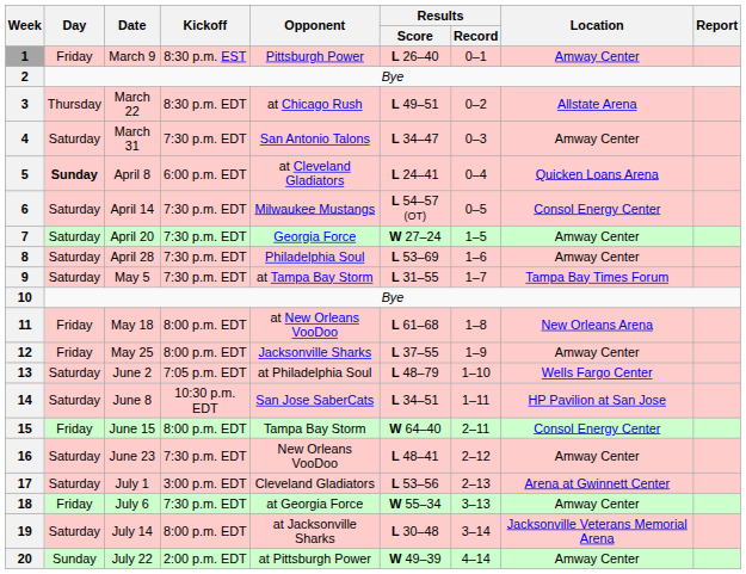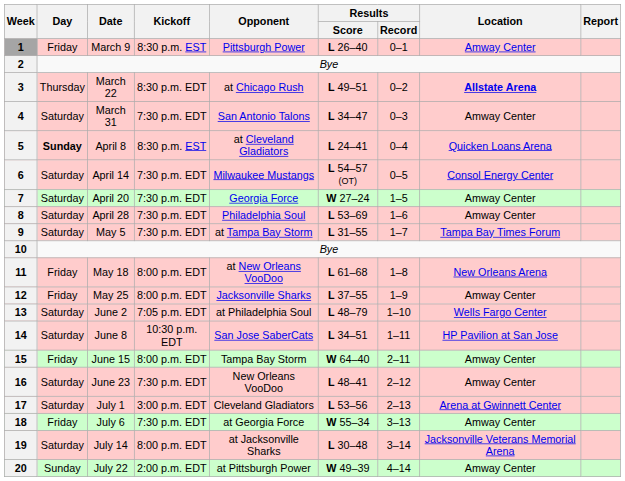 <table class="wikitable" style="font-size: 95%;">
 <tr>
 <th rowspan="2">Week</th>
 <th rowspan="2">Day</th>
 <th rowspan="2">Date</th>
 <th rowspan="2">Kickoff</th>
 <th rowspan="2">Opponent</th>
 <th colspan="2">Results</th>
 <th rowspan="2">Location</th>
 <th rowspan="2">Report</th>
 </tr>
 <tr>
 <th>Score</th>
 <th>Record</th>
 </tr>
 <tr style="background:#fcc">
 <th style="background:#a5a5a5; text-align:center;">1</th>
 <td align="center">Friday</td>
 <td align="center">March 9</td>
 <td align="center">8:30 p.m. <a href='#'>EST</a></td>
 <td align="center"><a href='#'>Pittsburgh Power</a></td>
 <td align="center"><strong>L</strong> 26–40</td>
 <td align="center">0–1</td>
 <td align="center"><a href='#'>Amway Center</a></td>
 <td align="center"></td>
 </tr>
 <tr style=>
 <th align="center">2</th>
 <td colspan="9" align="center" valign="middle"><em>Bye</em></td>
 </tr>
 <tr style="background:#fcc">
 <th align="center">3</th>
 <td align="center">Thursday</td>
 <td align="center">March 22</td>
 <td align="center">8:30 p.m. EDT</td>
 <td align="center">at <a href='#'>Chicago Rush</a></td>
 <td align="center"><strong>L</strong> 49–51</td>
 <td align="center">0–2</td>
-<td align="center"><a href='#'>Allstate Arena</a></td>
+<td align="center"><strong><a href='#'>Allstate Arena</a></strong></td>
 <td align="center"></td>
 </tr>
 <tr style="background:#fcc">
 <th align="center">4</th>
 <td align="center">Saturday</td>
 <td align="center">March 31</td>
 <td align="center">7:30 p.m. EDT</td>
 <td align="center"><a href='#'>San Antonio Talons</a></td>
 <td align="center"><strong>L</strong> 34–47</td>
 <td align="center">0–3</td>
 <td align="center">Amway Center</td>
 <td align="center"></td>
 </tr>
 <tr style="background:#fcc">
 <th align="center">5</th>
 <td align="center"><strong>Sunday</strong></td>
 <td align="center">April 8</td>
-<td align="center">6:00 p.m. EDT</td>
+<td align="center">8:30 p.m. <a href='#'>EST</a></td>
 <td align="center">at <a href='#'>Cleveland Gladiators</a></td>
 <td align="center"><strong>L</strong> 24–41</td>
 <td align="center">0–4</td>
 <td align="center"><a href='#'>Quicken Loans Arena</a></td>
 <td align="center"></td>
 </tr>
 <tr style="background:#fcc">
 <th align="center">6</th>
 <td align="center">Saturday</td>
 <td align="center">April 14</td>
 <td align="center">7:30 p.m. EDT</td>
 <td align="center"><a href='#'>Milwaukee Mustangs</a></td>
 <td align="center"><strong>L</strong> 54–57 <small>(OT)</small></td>
 <td align="center">0–5</td>
 <td align="center"><a href='#'>Consol Energy Center</a></td>
 <td align="center"></td>
 </tr>
 <tr style="background:#cfc">
 <th align="center">7</th>
 <td align="center">Saturday</td>
 <td align="center">April 20</td>
 <td align="center">7:30 p.m. EDT</td>
 <td align="center"><a href='#'>Georgia Force</a></td>
 <td align="center"><strong>W</strong> 27–24</td>
 <td align="center">1–5</td>
 <td align="center">Amway Center</td>
 <td align="center"></td>
 </tr>
 <tr style="background:#fcc">
 <th align="center">8</th>
 <td align="center">Saturday</td>
 <td align="center">April 28</td>
 <td align="center">7:30 p.m. EDT</td>
 <td align="center"><a href='#'>Philadelphia Soul</a></td>
 <td align="center"><strong>L</strong> 53–69</td>
 <td align="center">1–6</td>
 <td align="center">Amway Center</td>
 <td align="center"></td>
 </tr>
 <tr style="background:#fcc">
 <th align="center">9</th>
 <td align="center">Saturday</td>
 <td align="center">May 5</td>
 <td align="center">7:30 p.m. EDT</td>
 <td align="center">at <a href='#'>Tampa Bay Storm</a></td>
 <td align="center"><strong>L</strong> 31–55</td>
 <td align="center">1–7</td>
 <td align="center"><a href='#'>Tampa Bay Times Forum</a></td>
 <td align="center"></td>
 </tr>
 <tr style=>
 <th align="center">10</th>
 <td colspan="9" align="center" valign="middle"><em>Bye</em></td>
 </tr>
 <tr style="background:#fcc">
 <th align="center">11</th>
 <td align="center">Friday</td>
 <td align="center">May 18</td>
 <td align="center">8:00 p.m. EDT</td>
 <td align="center">at <a href='#'>New Orleans VooDoo</a></td>
 <td align="center"><strong>L</strong> 61–68</td>
 <td align="center">1–8</td>
 <td align="center"><a href='#'>New Orleans Arena</a></td>
 <td align="center"></td>
 </tr>
 <tr style="background:#fcc">
 <th align="center">12</th>
 <td align="center">Friday</td>
 <td align="center">May 25</td>
 <td align="center">8:00 p.m. EDT</td>
 <td align="center"><a href='#'>Jacksonville Sharks</a></td>
 <td align="center"><strong>L</strong> 37–55</td>
 <td align="center">1–9</td>
 <td align="center">Amway Center</td>
 <td align="center"></td>
 </tr>
 <tr style="background:#fcc">
 <th align="center">13</th>
 <td align="center">Saturday</td>
 <td align="center">June 2</td>
 <td align="center">7:05 p.m. EDT</td>
 <td align="center">at Philadelphia Soul</td>
 <td align="center"><strong>L</strong> 48–79</td>
 <td align="center">1–10</td>
 <td align="center"><a href='#'>Wells Fargo Center</a></td>
 <td align="center"></td>
 </tr>
 <tr style="background:#fcc">
 <th align="center">14</th>
 <td align="center">Saturday</td>
 <td align="center">June 8</td>
 <td align="center">10:30 p.m. EDT</td>
 <td align="center"><a href='#'>San Jose SaberCats</a></td>
 <td align="center"><strong>L</strong> 34–51</td>
 <td align="center">1–11</td>
 <td align="center"><a href='#'>HP Pavilion at San Jose</a></td>
 <td align="center"></td>
 </tr>
 <tr style="background:#cfc">
 <th align="center">15</th>
 <td align="center">Friday</td>
 <td align="center">June 15</td>
 <td align="center">8:00 p.m. EDT</td>
 <td align="center">Tampa Bay Storm</td>
 <td align="center"><strong>W</strong> 64–40</td>
 <td align="center">2–11</td>
-<td align="center"><a href='#'>Consol Energy Center</a></td>
+<td align="center">Amway Center</td>
 <td align="center"></td>
 </tr>
 <tr style="background:#fcc">
 <th align="center">16</th>
 <td align="center">Saturday</td>
 <td align="center">June 23</td>
 <td align="center">7:30 p.m. EDT</td>
 <td align="center">New Orleans VooDoo</td>
 <td align="center"><strong>L</strong> 48–41</td>
 <td align="center">2–12</td>
 <td align="center">Amway Center</td>
 <td align="center"></td>
 </tr>
 <tr style="background:#fcc">
 <th align="center">17</th>
 <td align="center">Saturday</td>
 <td align="center">July 1</td>
 <td align="center">3:00 p.m. EDT</td>
 <td align="center">Cleveland Gladiators</td>
 <td align="center"><strong>L</strong> 53–56</td>
 <td align="center">2–13</td>
 <td align="center"><a href='#'>Arena at Gwinnett Center</a></td>
 <td align="center"></td>
 </tr>
 <tr style="background:#cfc">
 <th align="center">18</th>
 <td align="center">Friday</td>
 <td align="center">July 6</td>
 <td align="center">7:30 p.m. EDT</td>
 <td align="center">at Georgia Force</td>
 <td align="center"><strong>W</strong> 55–34</td>
 <td align="center">3–13</td>
 <td align="center">Amway Center</td>
 <td align="center"></td>
 </tr>
 <tr style="background:#fcc">
 <th align="center">19</th>
 <td align="center">Saturday</td>
 <td align="center">July 14</td>
 <td align="center">8:00 p.m. EDT</td>
 <td align="center">at Jacksonville Sharks</td>
 <td align="center"><strong>L</strong> 30–48</td>
 <td align="center">3–14</td>
 <td align="center"><a href='#'>Jacksonville Veterans Memorial Arena</a></td>
 <td align="center"></td>
 </tr>
 <tr style="background:#cfc">
 <th align="center">20</th>
 <td align="center">Sunday</td>
 <td align="center">July 22</td>
 <td align="center">2:00 p.m. EDT</td>
 <td align="center">at Pittsburgh Power</td>
 <td align="center"><strong>W</strong> 49–39</td>
 <td align="center">4–14</td>
 <td align="center">Amway Center</td>
 <td align="center"></td>
 </tr>
 </table>
